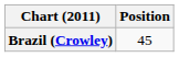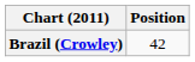 <table class="wikitable plainrowheaders" style="text-align:center">
 <tr>
 <th scope="col">Chart (2011)</th>
 <th scope="col">Position</th>
 </tr>
 <tr>
 <th scope="row">Brazil (<a href='#'>Crowley</a>)</th>
-<td>45</td>
+<td>42</td>
 </tr>
 </table>
